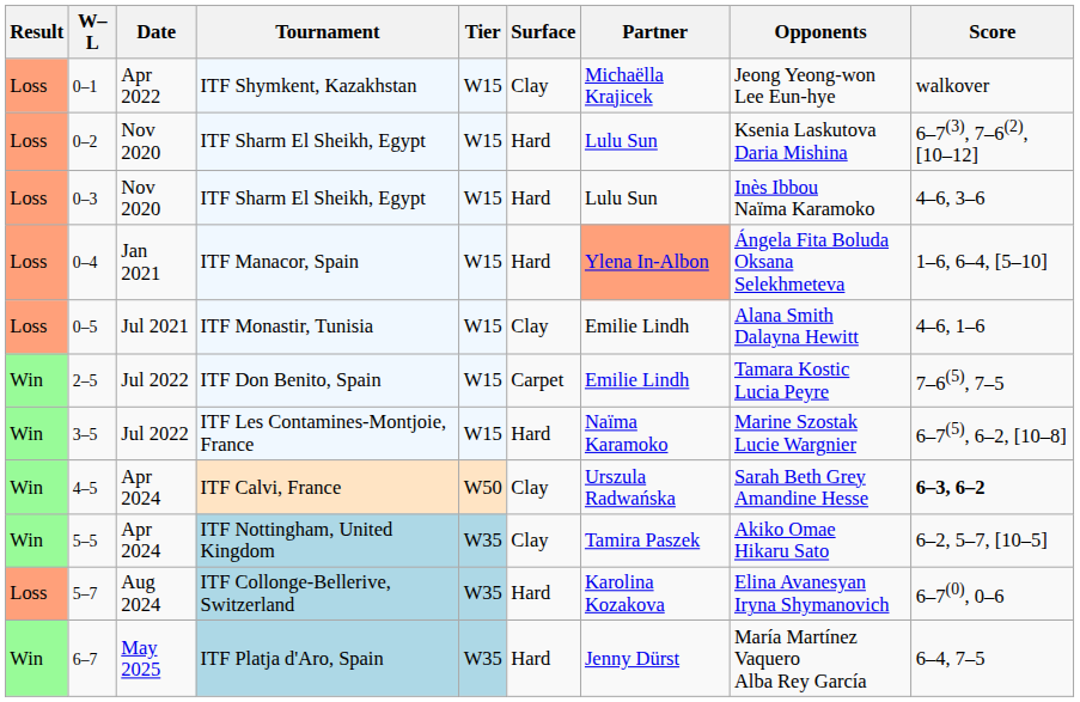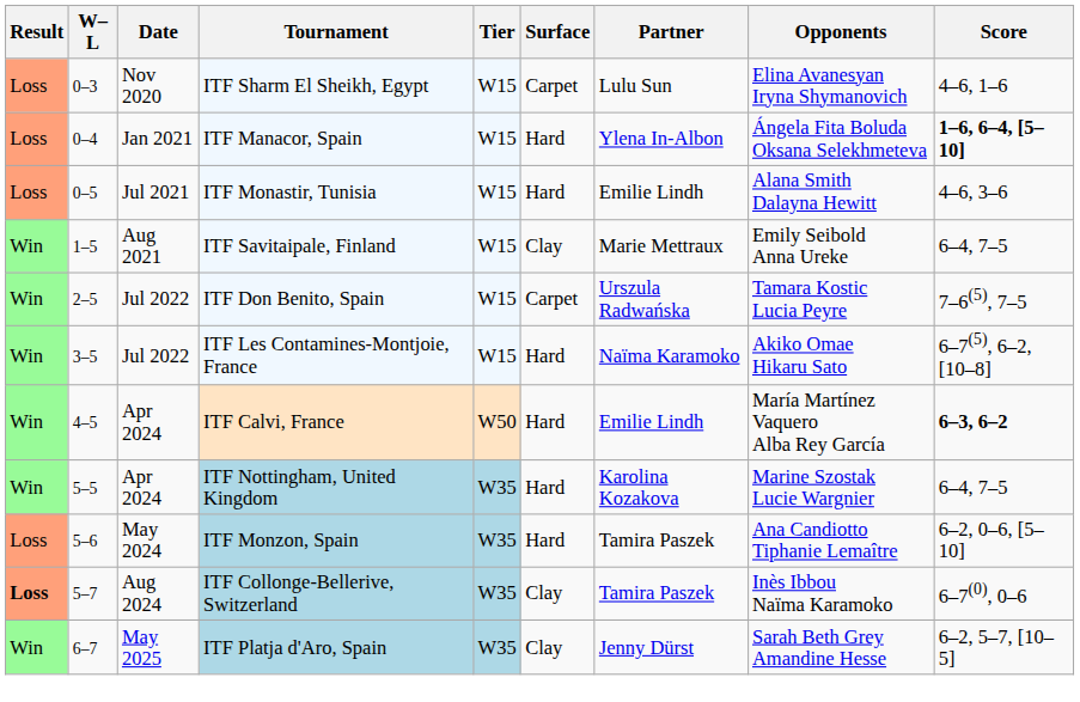 <table class="sortable wikitable">
 <tr>
 <th>Result</th>
 <th class="unsortable">W–L</th>
 <th>Date</th>
 <th>Tournament</th>
 <th>Tier</th>
 <th>Surface</th>
 <th>Partner</th>
 <th>Opponents</th>
 <th class="unsortable">Score</th>
 </tr>
 <tr>
-<td bgcolor=ffa07a>Loss</td>
-<td><small>0–1</small></td>
-<td>Apr 2022</td>
-<td style="background:#f0f8ff;">ITF Shymkent, Kazakhstan</td>
-<td style="background:#f0f8ff;">W15</td>
-<td>Clay</td>
-<td> <a href='#'>Michaëlla Krajicek</a></td>
-<td> Jeong Yeong-won <br>  Lee Eun-hye</td>
-<td>walkover</td>
-</tr>
-<tr>
-<td style="background:#ffa07a;">Loss</td>
-<td><small>0–2</small></td>
-<td>Nov 2020</td>
-<td style="background:#f0f8ff;">ITF Sharm El Sheikh, Egypt</td>
-<td style="background:#f0f8ff;">W15</td>
-<td>Hard</td>
-<td> <a href='#'>Lulu Sun</a></td>
-<td> Ksenia Laskutova <br>  <a href='#'>Daria Mishina</a></td>
-<td>6–7<sup>(3)</sup>, 7–6<sup>(2)</sup>, [10–12]</td>
-</tr>
-<tr>
 <td style="background:#ffa07a;">Loss</td>
 <td><small>0–3</small></td>
 <td>Nov 2020</td>
 <td style="background:#f0f8ff;">ITF Sharm El Sheikh, Egypt</td>
 <td style="background:#f0f8ff;">W15</td>
-<td>Hard</td>
+<td>Carpet</td>
 <td> Lulu Sun</td>
-<td> <a href='#'>Inès Ibbou</a> <br>  Naïma Karamoko</td>
-<td>4–6, 3–6</td>
+<td> <a href='#'>Elina Avanesyan</a> <br>  <a href='#'>Iryna Shymanovich</a></td>
+<td>4–6, 1–6</td>
 </tr>
 <tr>
 <td bgcolor=ffa07a>Loss</td>
 <td><small>0–4</small></td>
 <td>Jan 2021</td>
 <td style="background:#f0f8ff;">ITF Manacor, Spain</td>
 <td style="background:#f0f8ff;">W15</td>
 <td>Hard</td>
-<td style="background: lightsalmon;"> <a href='#'>Ylena In-Albon</a></td>
+<td> <a href='#'>Ylena In-Albon</a></td>
 <td> <a href='#'>Ángela Fita Boluda</a> <br>  <a href='#'>Oksana Selekhmeteva</a></td>
-<td>1–6, 6–4, [5–10]</td>
+<td><strong>1–6, 6–4, [5–10]</strong></td>
 </tr>
 <tr>
 <td bgcolor=ffa07a>Loss</td>
 <td><small>0–5</small></td>
 <td>Jul 2021</td>
 <td style="background:#f0f8ff;">ITF Monastir, Tunisia</td>
 <td style="background:#f0f8ff;">W15</td>
-<td>Clay</td>
+<td>Hard</td>
 <td> Emilie Lindh</td>
 <td> <a href='#'>Alana Smith</a> <br>  <a href='#'>Dalayna Hewitt</a></td>
-<td>4–6, 1–6</td>
+<td>4–6, 3–6</td>
+</tr>
+<tr>
+<td style="background:#98FB98;">Win</td>
+<td><small>1–5</small></td>
+<td>Aug 2021</td>
+<td style="background:#f0f8ff;">ITF Savitaipale, Finland</td>
+<td style="background:#f0f8ff;">W15</td>
+<td>Clay</td>
+<td> Marie Mettraux</td>
+<td> Emily Seibold <br>  Anna Ureke</td>
+<td>6–4, 7–5</td>
 </tr>
 <tr>
 <td style="background:#98FB98;">Win</td>
 <td><small>2–5</small></td>
 <td>Jul 2022</td>
 <td style="background:#f0f8ff;">ITF Don Benito, Spain</td>
 <td style="background:#f0f8ff;">W15</td>
 <td>Carpet</td>
-<td> <a href='#'>Emilie Lindh</a></td>
+<td> <a href='#'>Urszula Radwańska</a></td>
 <td> <a href='#'>Tamara Kostic</a> <br>  <a href='#'>Lucia Peyre</a></td>
 <td>7–6<sup>(5)</sup>, 7–5</td>
 </tr>
 <tr>
 <td style="background:#98fb98;">Win</td>
 <td><small>3–5</small></td>
 <td>Jul 2022</td>
 <td style="background:#f0f8ff;">ITF Les Contamines-Montjoie, France</td>
 <td style="background:#f0f8ff;">W15</td>
 <td>Hard</td>
 <td> <a href='#'>Naïma Karamoko</a></td>
-<td> <a href='#'>Marine Szostak</a> <br>  <a href='#'>Lucie Wargnier</a></td>
+<td> <a href='#'>Akiko Omae</a> <br>  <a href='#'>Hikaru Sato</a></td>
 <td>6–7<sup>(5)</sup>, 6–2, [10–8]</td>
 </tr>
 <tr>
 <td bgcolor=98FB98>Win</td>
 <td><small>4–5</small></td>
 <td>Apr 2024</td>
 <td style="background:#ffe4c4;">ITF Calvi, France</td>
 <td style="background:#ffe4c4;">W50</td>
-<td>Clay</td>
-<td> <a href='#'>Urszula Radwańska</a></td>
-<td> <a href='#'>Sarah Beth Grey</a> <br>  <a href='#'>Amandine Hesse</a></td>
+<td>Hard</td>
+<td> <a href='#'>Emilie Lindh</a></td>
+<td> María Martínez Vaquero <br>  Alba Rey García</td>
 <td><strong>6–3, 6–2</strong></td>
 </tr>
 <tr>
 <td bgcolor=98FB98>Win</td>
 <td><small>5–5</small></td>
 <td>Apr 2024</td>
 <td style="background:lightblue;">ITF Nottingham, United Kingdom</td>
 <td style="background:lightblue;">W35</td>
-<td>Clay</td>
-<td> <a href='#'>Tamira Paszek</a></td>
-<td> <a href='#'>Akiko Omae</a> <br>  <a href='#'>Hikaru Sato</a></td>
-<td>6–2, 5–7, [10–5]</td>
+<td>Hard</td>
+<td> <a href='#'>Karolina Kozakova</a></td>
+<td> <a href='#'>Marine Szostak</a> <br>  <a href='#'>Lucie Wargnier</a></td>
+<td>6–4, 7–5</td>
 </tr>
 <tr>
 <td bgcolor=ffa07a>Loss</td>
+<td><small>5–6</small></td>
+<td>May 2024</td>
+<td style="background:lightblue;">ITF Monzon, Spain</td>
+<td style="background:lightblue;">W35</td>
+<td>Hard</td>
+<td> Tamira Paszek</td>
+<td> <a href='#'>Ana Candiotto</a> <br>  <a href='#'>Tiphanie Lemaître</a></td>
+<td>6–2, 0–6, [5–10]</td>
+</tr>
+<tr>
+<td bgcolor=ffa07a><strong>Loss</strong></td>
 <td><small>5–7</small></td>
 <td>Aug 2024</td>
 <td style="background:lightblue;">ITF Collonge-Bellerive, Switzerland</td>
 <td style="background:lightblue;">W35</td>
-<td>Hard</td>
-<td> <a href='#'>Karolina Kozakova</a></td>
-<td> <a href='#'>Elina Avanesyan</a> <br>  <a href='#'>Iryna Shymanovich</a></td>
+<td>Clay</td>
+<td> <a href='#'>Tamira Paszek</a></td>
+<td> <a href='#'>Inès Ibbou</a> <br>  Naïma Karamoko</td>
 <td>6–7<sup>(0)</sup>, 0–6</td>
 </tr>
 <tr>
 <td bgcolor=98FB98>Win</td>
 <td><small>6–7</small></td>
 <td><a href='#'>May 2025</a></td>
 <td style="background:lightblue;">ITF Platja d'Aro, Spain</td>
 <td style="background:lightblue;">W35</td>
-<td>Hard</td>
+<td>Clay</td>
 <td> <a href='#'>Jenny Dürst</a></td>
-<td> María Martínez Vaquero <br>  Alba Rey García</td>
-<td>6–4, 7–5</td>
+<td> <a href='#'>Sarah Beth Grey</a> <br>  <a href='#'>Amandine Hesse</a></td>
+<td>6–2, 5–7, [10–5]</td>
 </tr>
 </table>
